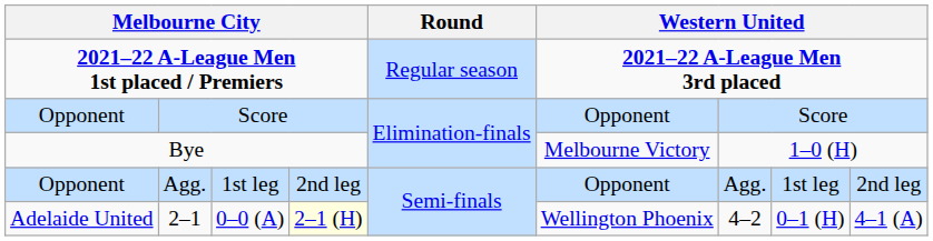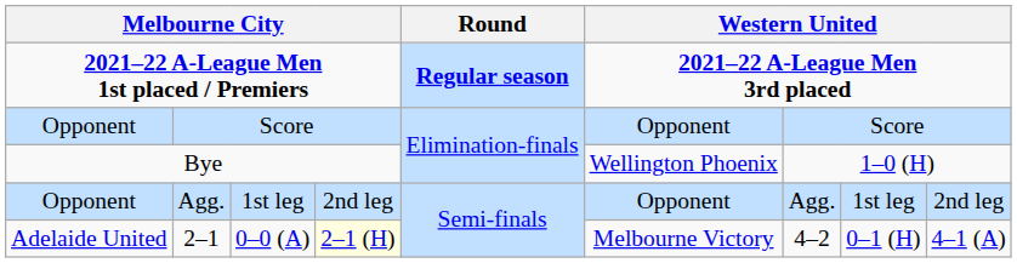 <table class="wikitable" style="text-align:center">
 <tr>
 <th colspan="4"><a href='#'>Melbourne City</a></th>
 <th>Round</th>
 <th colspan="4"><a href='#'>Western United</a></th>
 </tr>
 <tr>
 <td colspan="4" style="vertical-align:top"><strong><a href='#'>2021–22 A-League Men</a><br>1st placed / Premiers</strong><br><div></div></td>
-<td style="background:#C1E0FF"><a href='#'>Regular season</a></td>
+<td style="background:#C1E0FF"><strong><a href='#'>Regular season</a></strong></td>
 <td colspan="4" style="vertical-align:top"><strong><a href='#'>2021–22 A-League Men</a><br>3rd placed</strong><br><div></div></td>
 </tr>
 <tr style="background:#c1e0ff">
 <td>Opponent</td>
 <td colspan="3">Score</td>
 <td rowspan=2><a href='#'>Elimination-finals</a></td>
 <td>Opponent</td>
 <td colspan="3">Score</td>
 </tr>
 <tr>
 <td colspan="4">Bye</td>
-<td><a href='#'>Melbourne Victory</a></td>
+<td><a href='#'>Wellington Phoenix</a></td>
 <td colspan="3"><a href='#'>1–0</a> (<a href='#'>H</a>)</td>
 </tr>
 <tr style="background:#C1E0FF">
 <td>Opponent</td>
 <td>Agg.</td>
 <td>1st leg</td>
 <td>2nd leg</td>
 <td rowspan=2><a href='#'>Semi-finals</a></td>
 <td>Opponent</td>
 <td>Agg.</td>
 <td>1st leg</td>
 <td>2nd leg</td>
 </tr>
 <tr>
 <td><a href='#'>Adelaide United</a></td>
 <td>2–1</td>
 <td><a href='#'>0–0</a> (<a href='#'>A</a>)</td>
 <td style="background: lightyellow;"><a href='#'>2–1</a>  (<a href='#'>H</a>)</td>
-<td><a href='#'>Wellington Phoenix</a></td>
+<td><a href='#'>Melbourne Victory</a></td>
 <td>4–2</td>
 <td><a href='#'>0–1</a> (<a href='#'>H</a>)</td>
 <td><a href='#'>4–1</a> (<a href='#'>A</a>)</td>
 </tr>
 </table>
